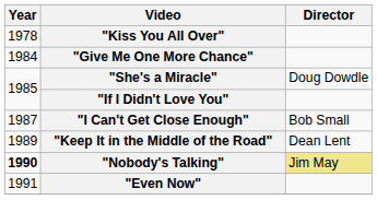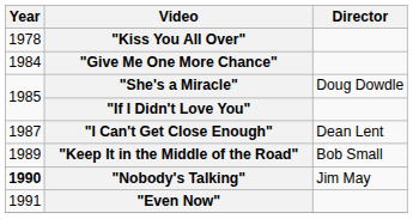 <table class="wikitable plainrowheaders">
 <tr>
 <th>Year</th>
 <th style="width:18em;">Video</th>
 <th>Director</th>
 </tr>
 <tr>
 <td>1978</td>
 <th scope="row">"Kiss You All Over"</th>
 <td></td>
 </tr>
 <tr>
 <td>1984</td>
 <th scope="row">"Give Me One More Chance"</th>
 <td></td>
 </tr>
 <tr>
 <td rowspan="2">1985</td>
 <th scope="row">"She's a Miracle"</th>
 <td>Doug Dowdle</td>
 </tr>
 <tr>
 <th scope="row">"If I Didn't Love You"</th>
 <td></td>
 </tr>
 <tr>
 <td>1987</td>
 <th scope="row">"I Can't Get Close Enough"</th>
-<td>Bob Small</td>
+<td>Dean Lent</td>
 </tr>
 <tr>
 <td>1989</td>
 <th scope="row">"Keep It in the Middle of the Road"</th>
-<td>Dean Lent</td>
+<td>Bob Small</td>
 </tr>
 <tr>
 <td><strong>1990</strong></td>
 <th scope="row">"Nobody's Talking"</th>
-<td style="background: khaki;">Jim May</td>
+<td>Jim May</td>
 </tr>
 <tr>
 <td>1991</td>
 <th scope="row">"Even Now"</th>
 <td></td>
 </tr>
 <tr>
 </tr>
 </table>
